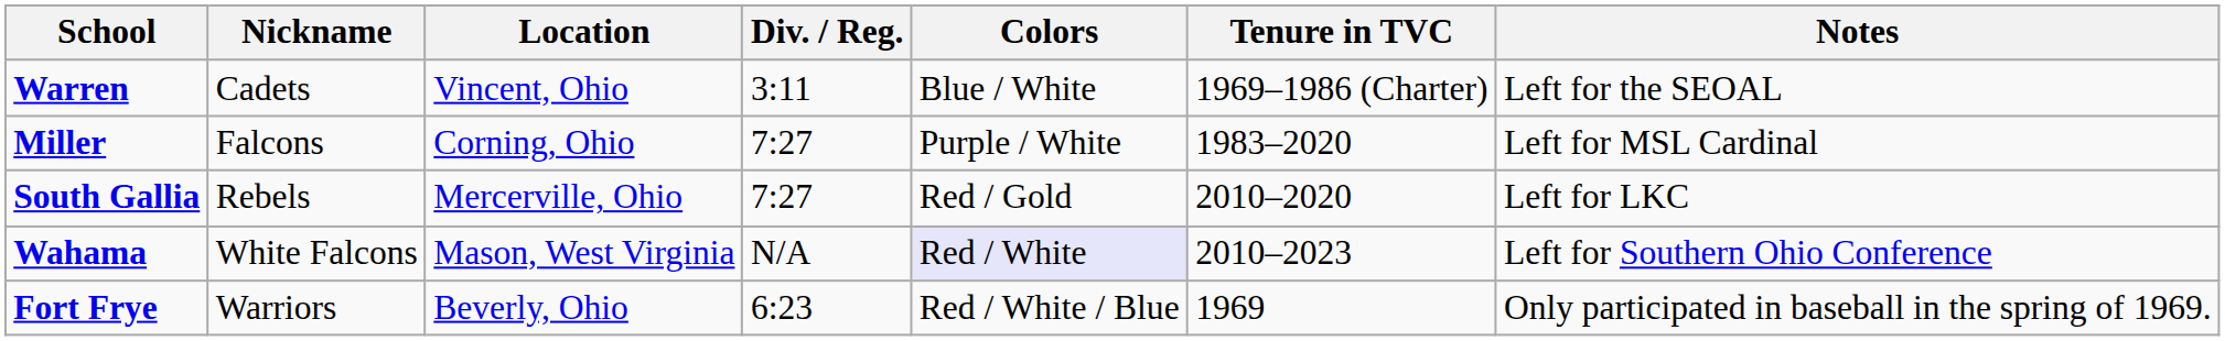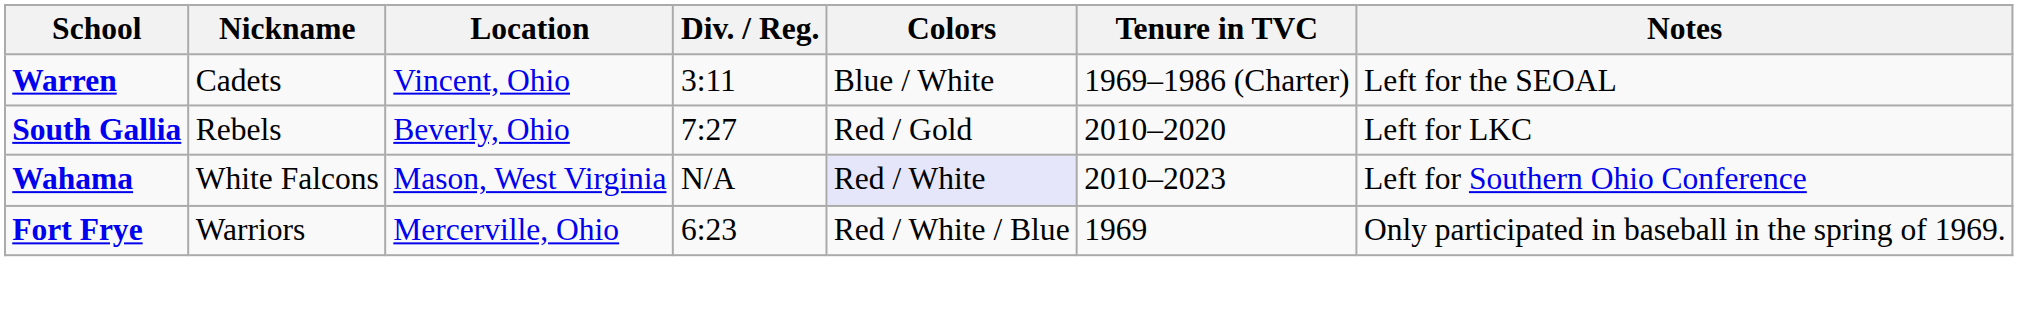 <table class="wikitable">
 <tr>
 <th>School</th>
 <th>Nickname</th>
 <th>Location</th>
 <th>Div. / Reg.</th>
 <th>Colors</th>
 <th>Tenure in TVC</th>
 <th>Notes</th>
 </tr>
 <tr>
 <td><strong><a href='#'>Warren</a></strong></td>
 <td>Cadets</td>
 <td><a href='#'>Vincent, Ohio</a></td>
 <td>3:11</td>
 <td>Blue / White<br> </td>
 <td>1969–1986 (Charter)</td>
 <td>Left for the SEOAL</td>
 </tr>
 <tr>
-<td><strong><a href='#'>Miller</a></strong></td>
-<td>Falcons</td>
-<td><a href='#'>Corning, Ohio</a></td>
-<td>7:27</td>
-<td>Purple / White<br> </td>
-<td>1983–2020</td>
-<td>Left for MSL Cardinal</td>
-</tr>
-<tr>
 <td><strong><a href='#'>South Gallia</a></strong></td>
 <td>Rebels</td>
-<td><a href='#'>Mercerville, Ohio</a></td>
+<td><a href='#'>Beverly, Ohio</a></td>
 <td>7:27</td>
 <td>Red / Gold<br> </td>
 <td>2010–2020</td>
 <td>Left for LKC</td>
 </tr>
 <tr>
 <td><strong><a href='#'>Wahama</a></strong></td>
 <td>White Falcons</td>
 <td><a href='#'>Mason, West Virginia</a></td>
 <td>N/A</td>
 <td style="background: lavender;">Red / White<br> </td>
 <td>2010–2023</td>
 <td>Left for <a href='#'>Southern Ohio Conference</a></td>
 </tr>
 <tr>
 <td><strong><a href='#'>Fort Frye</a> </strong></td>
 <td>Warriors</td>
-<td><a href='#'>Beverly, Ohio</a></td>
+<td><a href='#'>Mercerville, Ohio</a></td>
 <td>6:23</td>
 <td>Red / White / Blue<br>  </td>
 <td>1969</td>
 <td>Only participated in baseball in the spring of 1969.</td>
 </tr>
 </table>
